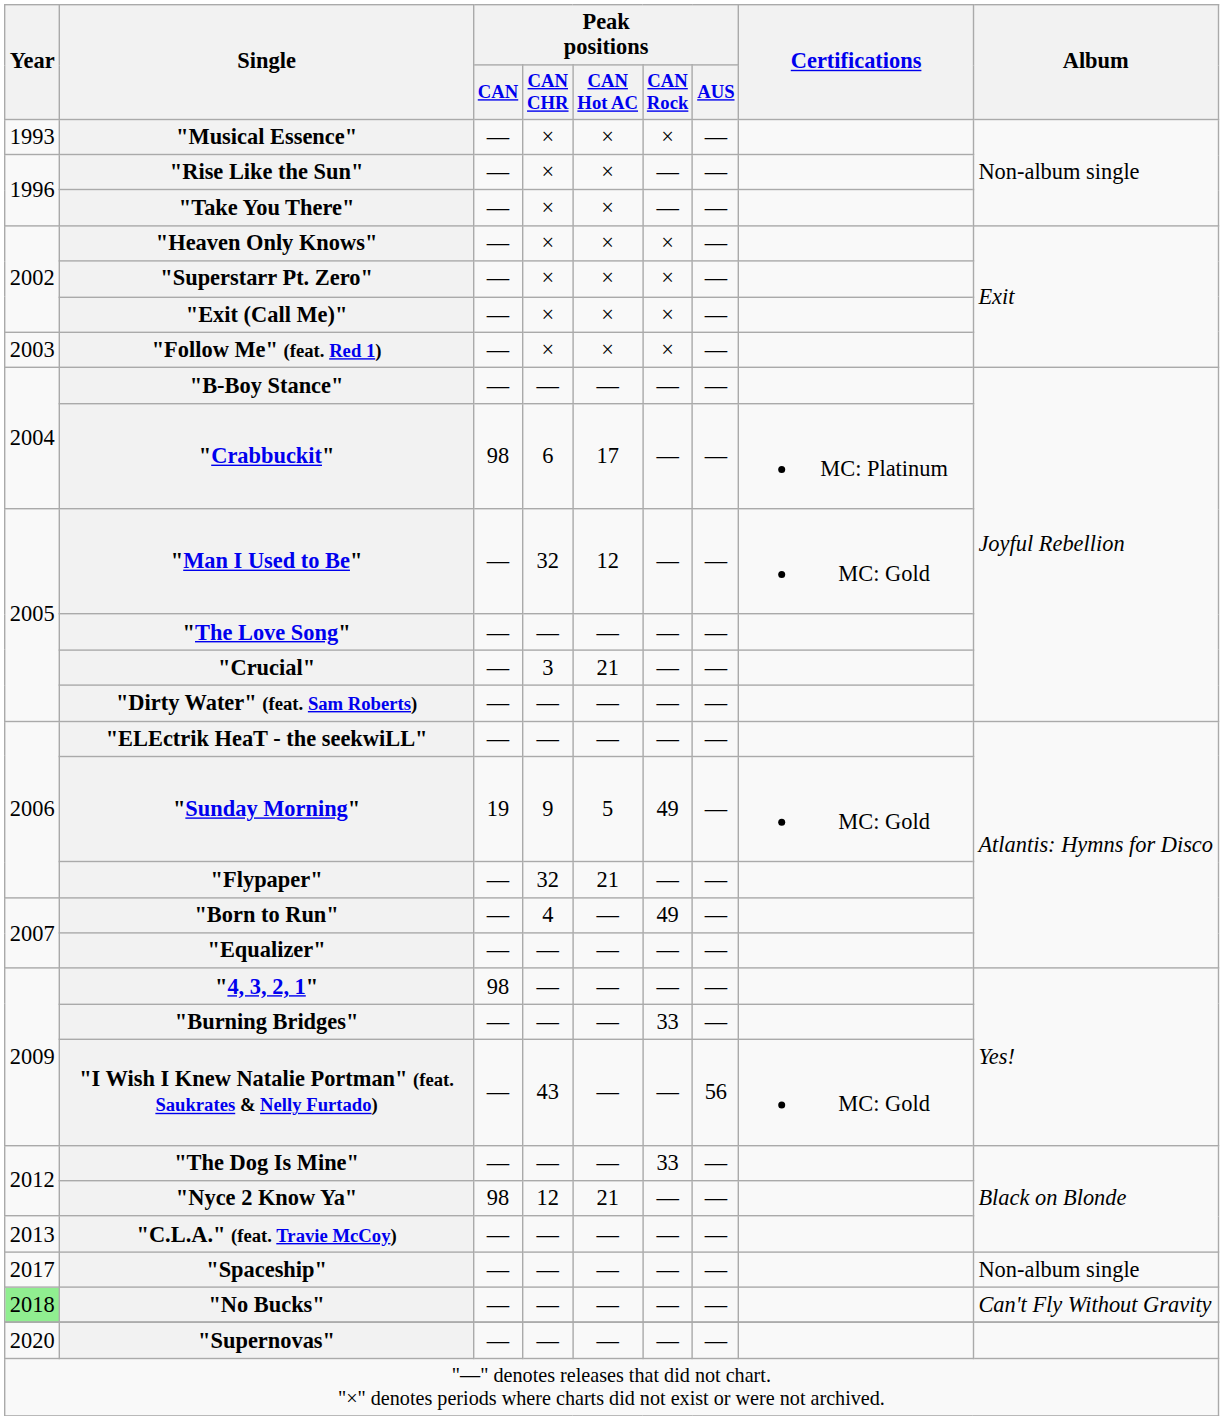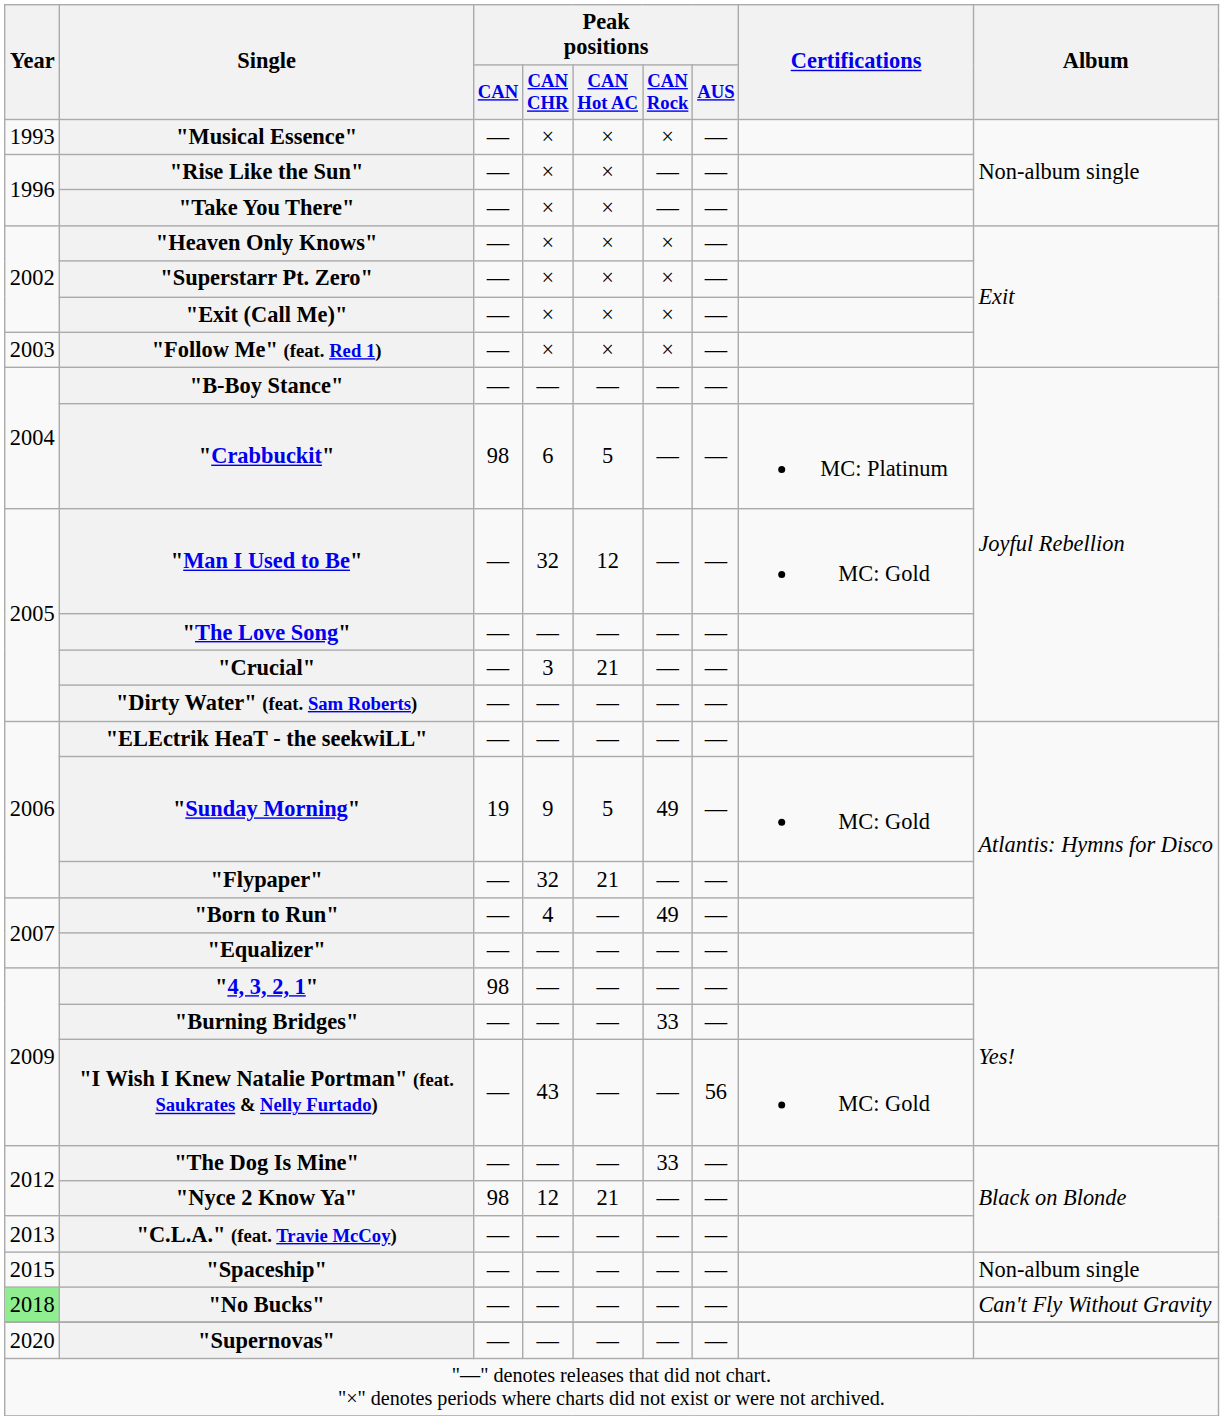 <table class="wikitable plainrowheaders" style="text-align:center;">
 <tr>
 <th rowspan="2">Year</th>
 <th rowspan="2" style="width:18em;">Single</th>
 <th colspan="5">Peak<br>positions</th>
 <th rowspan="2" style="width:10em;"><a href='#'>Certifications</a></th>
 <th rowspan="2">Album</th>
 </tr>
 <tr style="font-size:smaller;">
 <th><a href='#'>CAN</a><br></th>
 <th><a href='#'>CAN<br>CHR</a><br></th>
 <th><a href='#'>CAN<br>Hot AC</a><br></th>
 <th><a href='#'>CAN<br>Rock</a><br></th>
 <th><a href='#'>AUS</a><br></th>
 </tr>
 <tr>
 <td>1993</td>
 <th scope="row">"Musical Essence"</th>
 <td>—</td>
 <td>×</td>
 <td>×</td>
 <td>×</td>
 <td>—</td>
 <td></td>
 <td align="left" rowspan="3">Non-album single</td>
 </tr>
 <tr>
 <td rowspan="2">1996</td>
 <th scope="row">"Rise Like the Sun"</th>
 <td>—</td>
 <td>×</td>
 <td>×</td>
 <td>—</td>
 <td>—</td>
 <td></td>
 </tr>
 <tr>
 <th scope="row">"Take You There"</th>
 <td>—</td>
 <td>×</td>
 <td>×</td>
 <td>—</td>
 <td>—</td>
 <td></td>
 </tr>
 <tr>
 <td rowspan="3">2002</td>
 <th scope="row">"Heaven Only Knows"</th>
 <td>—</td>
 <td>×</td>
 <td>×</td>
 <td>×</td>
 <td>—</td>
 <td></td>
 <td align="left" rowspan="4"><em>Exit</em></td>
 </tr>
 <tr>
 <th scope="row">"Superstarr Pt. Zero"</th>
 <td>—</td>
 <td>×</td>
 <td>×</td>
 <td>×</td>
 <td>—</td>
 <td></td>
 </tr>
 <tr>
 <th scope="row">"Exit (Call Me)"</th>
 <td>—</td>
 <td>×</td>
 <td>×</td>
 <td>×</td>
 <td>—</td>
 <td></td>
 </tr>
 <tr>
 <td>2003</td>
 <th scope="row">"Follow Me" <small>(feat. <a href='#'>Red 1</a>)</small></th>
 <td>—</td>
 <td>×</td>
 <td>×</td>
 <td>×</td>
 <td>—</td>
 <td></td>
 </tr>
 <tr>
 <td rowspan="2">2004</td>
 <th scope="row">"B-Boy Stance"</th>
 <td>—</td>
 <td>—</td>
 <td>—</td>
 <td>—</td>
 <td>—</td>
 <td></td>
 <td align="left" rowspan="6"><em>Joyful Rebellion</em></td>
 </tr>
 <tr>
 <th scope="row">"<a href='#'>Crabbuckit</a>"</th>
 <td>98</td>
 <td>6</td>
-<td>17</td>
+<td>5</td>
 <td>—</td>
 <td>—</td>
 <td><br><ul><li>MC: Platinum</li></ul></td>
 </tr>
 <tr>
 <td rowspan="4">2005</td>
 <th scope="row">"<a href='#'>Man I Used to Be</a>"</th>
 <td>—</td>
 <td>32</td>
 <td>12</td>
 <td>—</td>
 <td>—</td>
 <td><br><ul><li>MC: Gold</li></ul></td>
 </tr>
 <tr>
 <th scope="row">"<a href='#'>The Love Song</a>"</th>
 <td>—</td>
 <td>—</td>
 <td>—</td>
 <td>—</td>
 <td>—</td>
 <td></td>
 </tr>
 <tr>
 <th scope="row">"Crucial"</th>
 <td>—</td>
 <td>3</td>
 <td>21</td>
 <td>—</td>
 <td>—</td>
 <td></td>
 </tr>
 <tr>
 <th scope="row">"Dirty Water" <small>(feat. <a href='#'>Sam Roberts</a>)</small></th>
 <td>—</td>
 <td>—</td>
 <td>—</td>
 <td>—</td>
 <td>—</td>
 <td></td>
 </tr>
 <tr>
 <td rowspan="3">2006</td>
 <th scope="row">"ELEctrik HeaT - the seekwiLL"</th>
 <td>—</td>
 <td>—</td>
 <td>—</td>
 <td>—</td>
 <td>—</td>
 <td></td>
 <td align="left" rowspan="5"><em>Atlantis: Hymns for Disco</em></td>
 </tr>
 <tr>
 <th scope="row">"<a href='#'>Sunday Morning</a>"</th>
 <td>19</td>
 <td>9</td>
 <td>5</td>
 <td>49</td>
 <td>—</td>
 <td><br><ul><li>MC: Gold</li></ul></td>
 </tr>
 <tr>
 <th scope="row">"Flypaper"</th>
 <td>—</td>
 <td>32</td>
 <td>21</td>
 <td>—</td>
 <td>—</td>
 <td></td>
 </tr>
 <tr>
 <td rowspan="2">2007</td>
 <th scope="row">"Born to Run"</th>
 <td>—</td>
 <td>4</td>
 <td>—</td>
 <td>49</td>
 <td>—</td>
 <td></td>
 </tr>
 <tr>
 <th scope="row">"Equalizer"</th>
 <td>—</td>
 <td>—</td>
 <td>—</td>
 <td>—</td>
 <td>—</td>
 <td></td>
 </tr>
 <tr>
 <td rowspan="3">2009</td>
 <th scope="row">"<a href='#'>4, 3, 2, 1</a>"</th>
 <td>98</td>
 <td>—</td>
 <td>—</td>
 <td>—</td>
 <td>—</td>
 <td></td>
 <td align="left" rowspan="3"><em>Yes!</em></td>
 </tr>
 <tr>
 <th scope="row">"Burning Bridges"</th>
 <td>—</td>
 <td>—</td>
 <td>—</td>
 <td>33</td>
 <td>—</td>
 <td></td>
 </tr>
 <tr>
 <th scope="row">"I Wish I Knew Natalie Portman" <small>(feat. <a href='#'>Saukrates</a> & <a href='#'>Nelly Furtado</a>)</small></th>
 <td>—</td>
 <td>43</td>
 <td>—</td>
 <td>—</td>
 <td>56</td>
 <td><br><ul><li>MC: Gold</li></ul></td>
 </tr>
 <tr>
 <td rowspan="2">2012</td>
 <th scope="row">"The Dog Is Mine"</th>
 <td>—</td>
 <td>—</td>
 <td>—</td>
 <td>33</td>
 <td>—</td>
 <td></td>
 <td align="left" rowspan="3"><em>Black on Blonde</em></td>
 </tr>
 <tr>
 <th scope="row">"Nyce 2 Know Ya"</th>
 <td>98</td>
 <td>12</td>
 <td>21</td>
 <td>—</td>
 <td>—</td>
 <td></td>
 </tr>
 <tr>
 <td>2013</td>
 <th scope="row">"C.L.A." <small> (feat. <a href='#'>Travie McCoy</a>)</small></th>
 <td>—</td>
 <td>—</td>
 <td>—</td>
 <td>—</td>
 <td>—</td>
 <td></td>
 </tr>
 <tr>
-<td>2017</td>
+<td>2015</td>
 <th scope="row">"Spaceship"</th>
 <td>—</td>
 <td>—</td>
 <td>—</td>
 <td>—</td>
 <td>—</td>
 <td></td>
 <td align="left">Non-album single</td>
 </tr>
 <tr>
 <td style="background: lightgreen;">2018</td>
 <th scope="row">"No Bucks"</th>
 <td>—</td>
 <td>—</td>
 <td>—</td>
 <td>—</td>
 <td>—</td>
 <td></td>
 <td align="left"><em>Can't Fly Without Gravity</em></td>
 </tr>
 <tr>
 </tr>
 <tr>
 <td>2020</td>
 <th scope="row">"Supernovas"</th>
 <td>—</td>
 <td>—</td>
 <td>—</td>
 <td>—</td>
 <td>—</td>
 <td></td>
 <td></td>
 </tr>
 <tr>
 <td colspan="9" style="font-size:90%">"—" denotes releases that did not chart.<br>"×" denotes periods where charts did not exist or were not archived.</td>
 </tr>
 </table>
